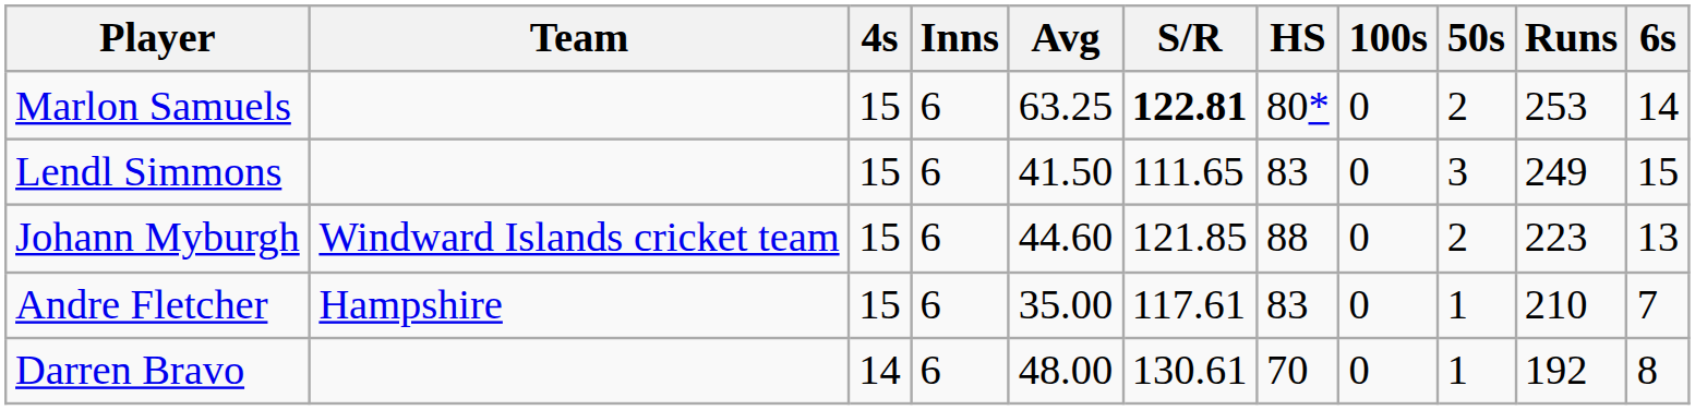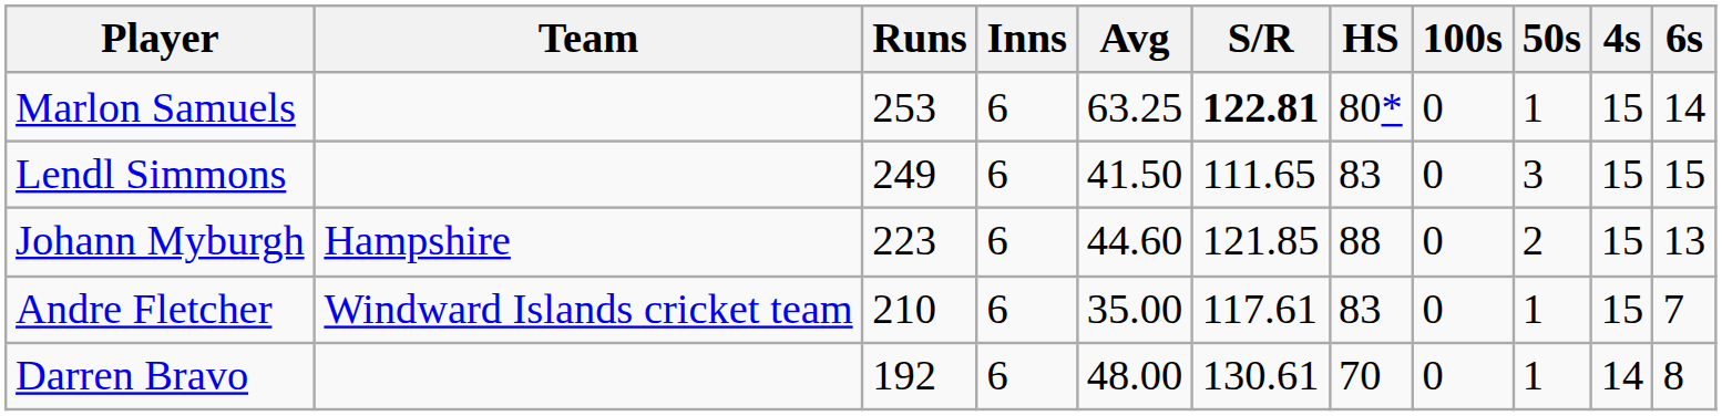 <table class="wikitable">
 <tr>
 <th>Player</th>
 <th>Team</th>
-<th>4s</th>
+<th>Runs</th>
 <th>Inns</th>
 <th>Avg</th>
 <th>S/R</th>
 <th>HS</th>
 <th>100s</th>
 <th>50s</th>
-<th>Runs</th>
+<th>4s</th>
 <th>6s</th>
 </tr>
 <tr>
 <td><a href='#'>Marlon Samuels</a></td>
 <td></td>
-<td>15</td>
+<td>253</td>
 <td>6</td>
 <td>63.25</td>
 <td><strong>122.81</strong></td>
 <td>80<a href='#'>*</a></td>
 <td>0</td>
-<td>2</td>
-<td>253</td>
+<td>1</td>
+<td>15</td>
 <td>14</td>
 </tr>
 <tr>
 <td><a href='#'>Lendl Simmons</a></td>
 <td></td>
-<td>15</td>
+<td>249</td>
 <td>6</td>
 <td>41.50</td>
 <td>111.65</td>
 <td>83</td>
 <td>0</td>
 <td>3</td>
-<td>249</td>
+<td>15</td>
 <td>15</td>
 </tr>
 <tr>
 <td><a href='#'>Johann Myburgh</a></td>
-<td> <a href='#'>Windward Islands cricket team</a></td>
-<td>15</td>
+<td> <a href='#'>Hampshire</a></td>
+<td>223</td>
 <td>6</td>
 <td>44.60</td>
 <td>121.85</td>
 <td>88</td>
 <td>0</td>
 <td>2</td>
-<td>223</td>
+<td>15</td>
 <td>13</td>
 </tr>
 <tr>
 <td><a href='#'>Andre Fletcher</a></td>
-<td> <a href='#'>Hampshire</a></td>
-<td>15</td>
+<td> <a href='#'>Windward Islands cricket team</a></td>
+<td>210</td>
 <td>6</td>
 <td>35.00</td>
 <td>117.61</td>
 <td>83</td>
 <td>0</td>
 <td>1</td>
-<td>210</td>
+<td>15</td>
 <td>7</td>
 </tr>
 <tr>
 <td><a href='#'>Darren Bravo</a></td>
 <td></td>
-<td>14</td>
+<td>192</td>
 <td>6</td>
 <td>48.00</td>
 <td>130.61</td>
 <td>70</td>
 <td>0</td>
 <td>1</td>
-<td>192</td>
+<td>14</td>
 <td>8</td>
 </tr>
 </table>
